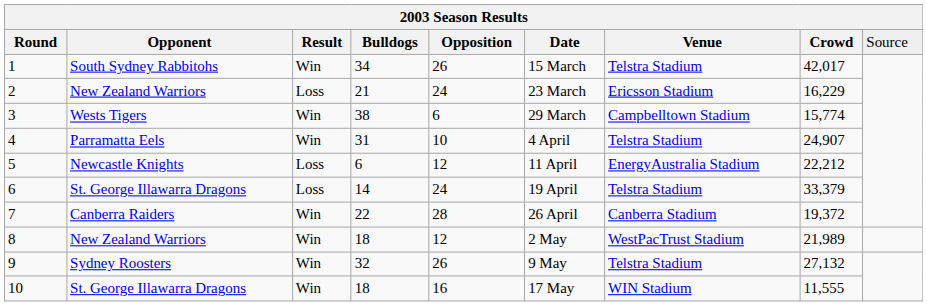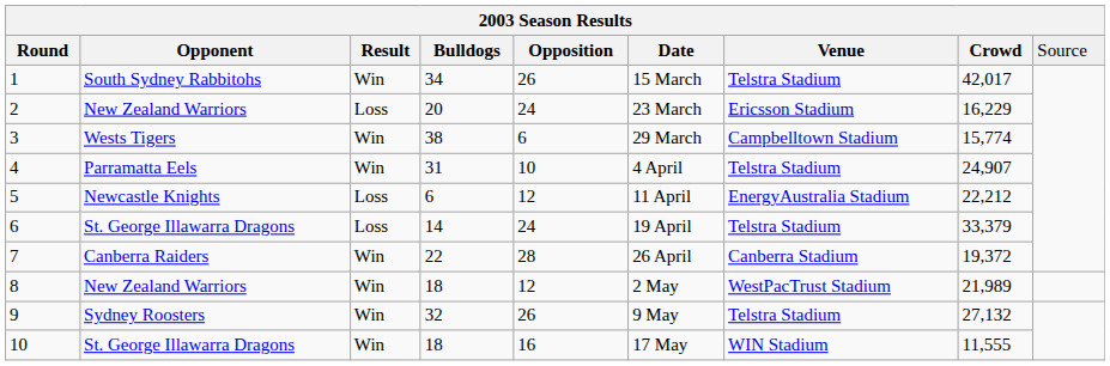 <table class="wikitable" width="100%" style="font-size:90%">
 <tr bgcolor="#efefef">
 <th colspan=11>2003 Season Results</th>
 </tr>
 <tr bgcolor="#efefef">
 <th>Round</th>
 <th>Opponent</th>
 <th>Result</th>
 <th>Bulldogs</th>
 <th>Opposition</th>
 <th>Date</th>
 <th>Venue</th>
 <th>Crowd</th>
 <td>Source</td>
 </tr>
 <tr>
 <td>1</td>
 <td>  <a href='#'>South Sydney Rabbitohs</a></td>
 <td>Win</td>
 <td>34</td>
 <td>26</td>
 <td>15 March</td>
 <td><a href='#'>Telstra Stadium</a></td>
 <td>42,017</td>
 </tr>
 <tr>
 <td>2</td>
 <td>  <a href='#'>New Zealand Warriors</a></td>
 <td>Loss</td>
-<td>21</td>
+<td>20</td>
 <td>24</td>
 <td>23 March</td>
 <td><a href='#'>Ericsson Stadium</a></td>
 <td>16,229</td>
 </tr>
 <tr>
 <td>3</td>
 <td>  <a href='#'>Wests Tigers</a></td>
 <td>Win</td>
 <td>38</td>
 <td>6</td>
 <td>29 March</td>
 <td><a href='#'>Campbelltown Stadium</a></td>
 <td>15,774</td>
 </tr>
 <tr>
 <td>4</td>
 <td> <a href='#'>Parramatta Eels</a></td>
 <td>Win</td>
 <td>31</td>
 <td>10</td>
 <td>4 April</td>
 <td><a href='#'>Telstra Stadium</a></td>
 <td>24,907</td>
 </tr>
 <tr>
 <td>5</td>
 <td>  <a href='#'>Newcastle Knights</a></td>
 <td>Loss</td>
 <td>6</td>
 <td>12</td>
 <td>11 April</td>
 <td><a href='#'>EnergyAustralia Stadium</a></td>
 <td>22,212</td>
 </tr>
 <tr>
 <td>6</td>
 <td>  <a href='#'>St. George Illawarra Dragons</a></td>
 <td>Loss</td>
 <td>14</td>
 <td>24</td>
 <td>19 April</td>
 <td><a href='#'>Telstra Stadium</a></td>
 <td>33,379</td>
 </tr>
 <tr>
 <td>7</td>
 <td>  <a href='#'>Canberra Raiders</a></td>
 <td>Win</td>
 <td>22</td>
 <td>28</td>
 <td>26 April</td>
 <td><a href='#'>Canberra Stadium</a></td>
 <td>19,372</td>
 </tr>
 <tr>
 <td>8</td>
 <td>  <a href='#'>New Zealand Warriors</a></td>
 <td>Win</td>
 <td>18</td>
 <td>12</td>
 <td>2 May</td>
 <td><a href='#'>WestPacTrust Stadium</a></td>
 <td>21,989</td>
 <td></td>
 </tr>
 <tr>
 <td>9</td>
 <td>  <a href='#'>Sydney Roosters</a></td>
 <td>Win</td>
 <td>32</td>
 <td>26</td>
 <td>9 May</td>
 <td><a href='#'>Telstra Stadium</a></td>
 <td>27,132</td>
 </tr>
 <tr>
 <td>10</td>
 <td>  <a href='#'>St. George Illawarra Dragons</a></td>
 <td>Win</td>
 <td>18</td>
 <td>16</td>
 <td>17 May</td>
 <td><a href='#'>WIN Stadium</a></td>
 <td>11,555</td>
 </tr>
 </table>
